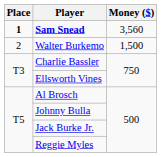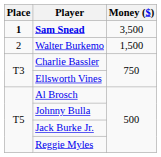 <table class=wikitable>
 <tr>
 <th>Place</th>
 <th>Player</th>
 <th>Money (<a href='#'>$</a>)</th>
 </tr>
 <tr>
 <td align=center><strong>1</strong></td>
 <td> <strong><a href='#'>Sam Snead</a></strong></td>
-<td align=center>3,560</td>
+<td align=center>3,500</td>
 </tr>
 <tr>
 <td align=center>2</td>
 <td> <a href='#'>Walter Burkemo</a></td>
 <td align=center>1,500</td>
 </tr>
 <tr>
 <td align=center rowspan=2>T3</td>
 <td> <a href='#'>Charlie Bassler</a></td>
 <td align=center rowspan=2>750</td>
 </tr>
 <tr>
 <td> <a href='#'>Ellsworth Vines</a></td>
 </tr>
 <tr>
 <td align=center rowspan=4>T5</td>
 <td> <a href='#'>Al Brosch</a></td>
 <td align=center rowspan=4>500</td>
 </tr>
 <tr>
 <td> <a href='#'>Johnny Bulla</a></td>
 </tr>
 <tr>
 <td> <a href='#'>Jack Burke Jr.</a></td>
 </tr>
 <tr>
 <td> <a href='#'>Reggie Myles</a> </td>
 </tr>
 </table>
